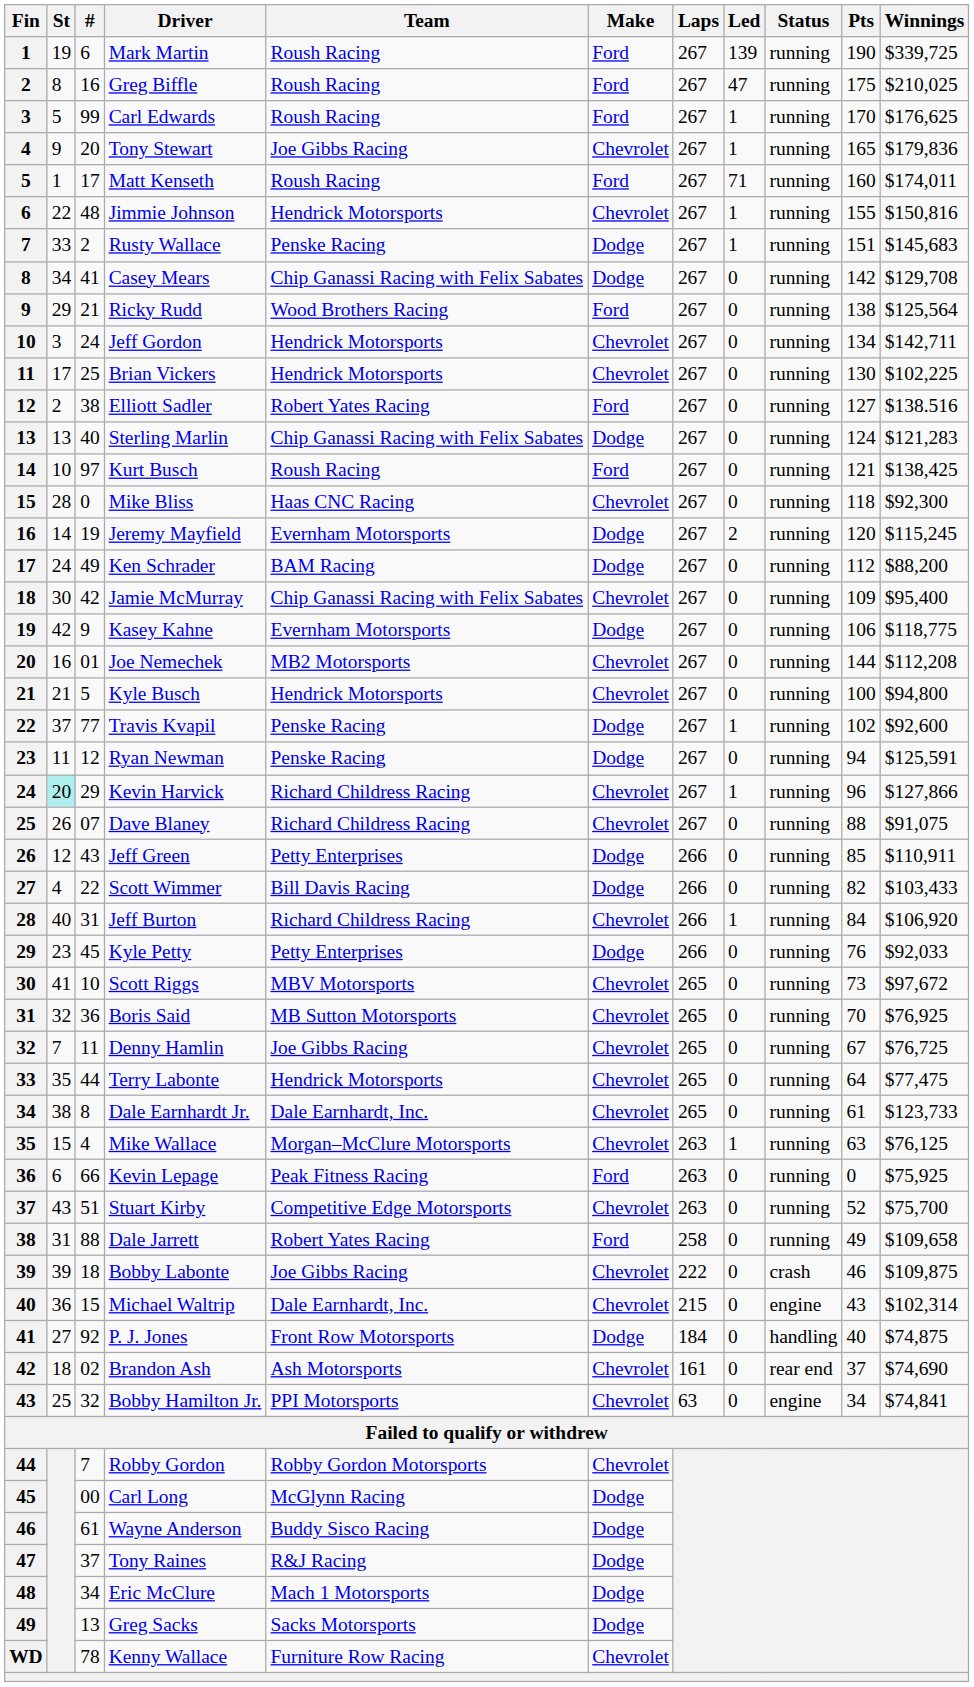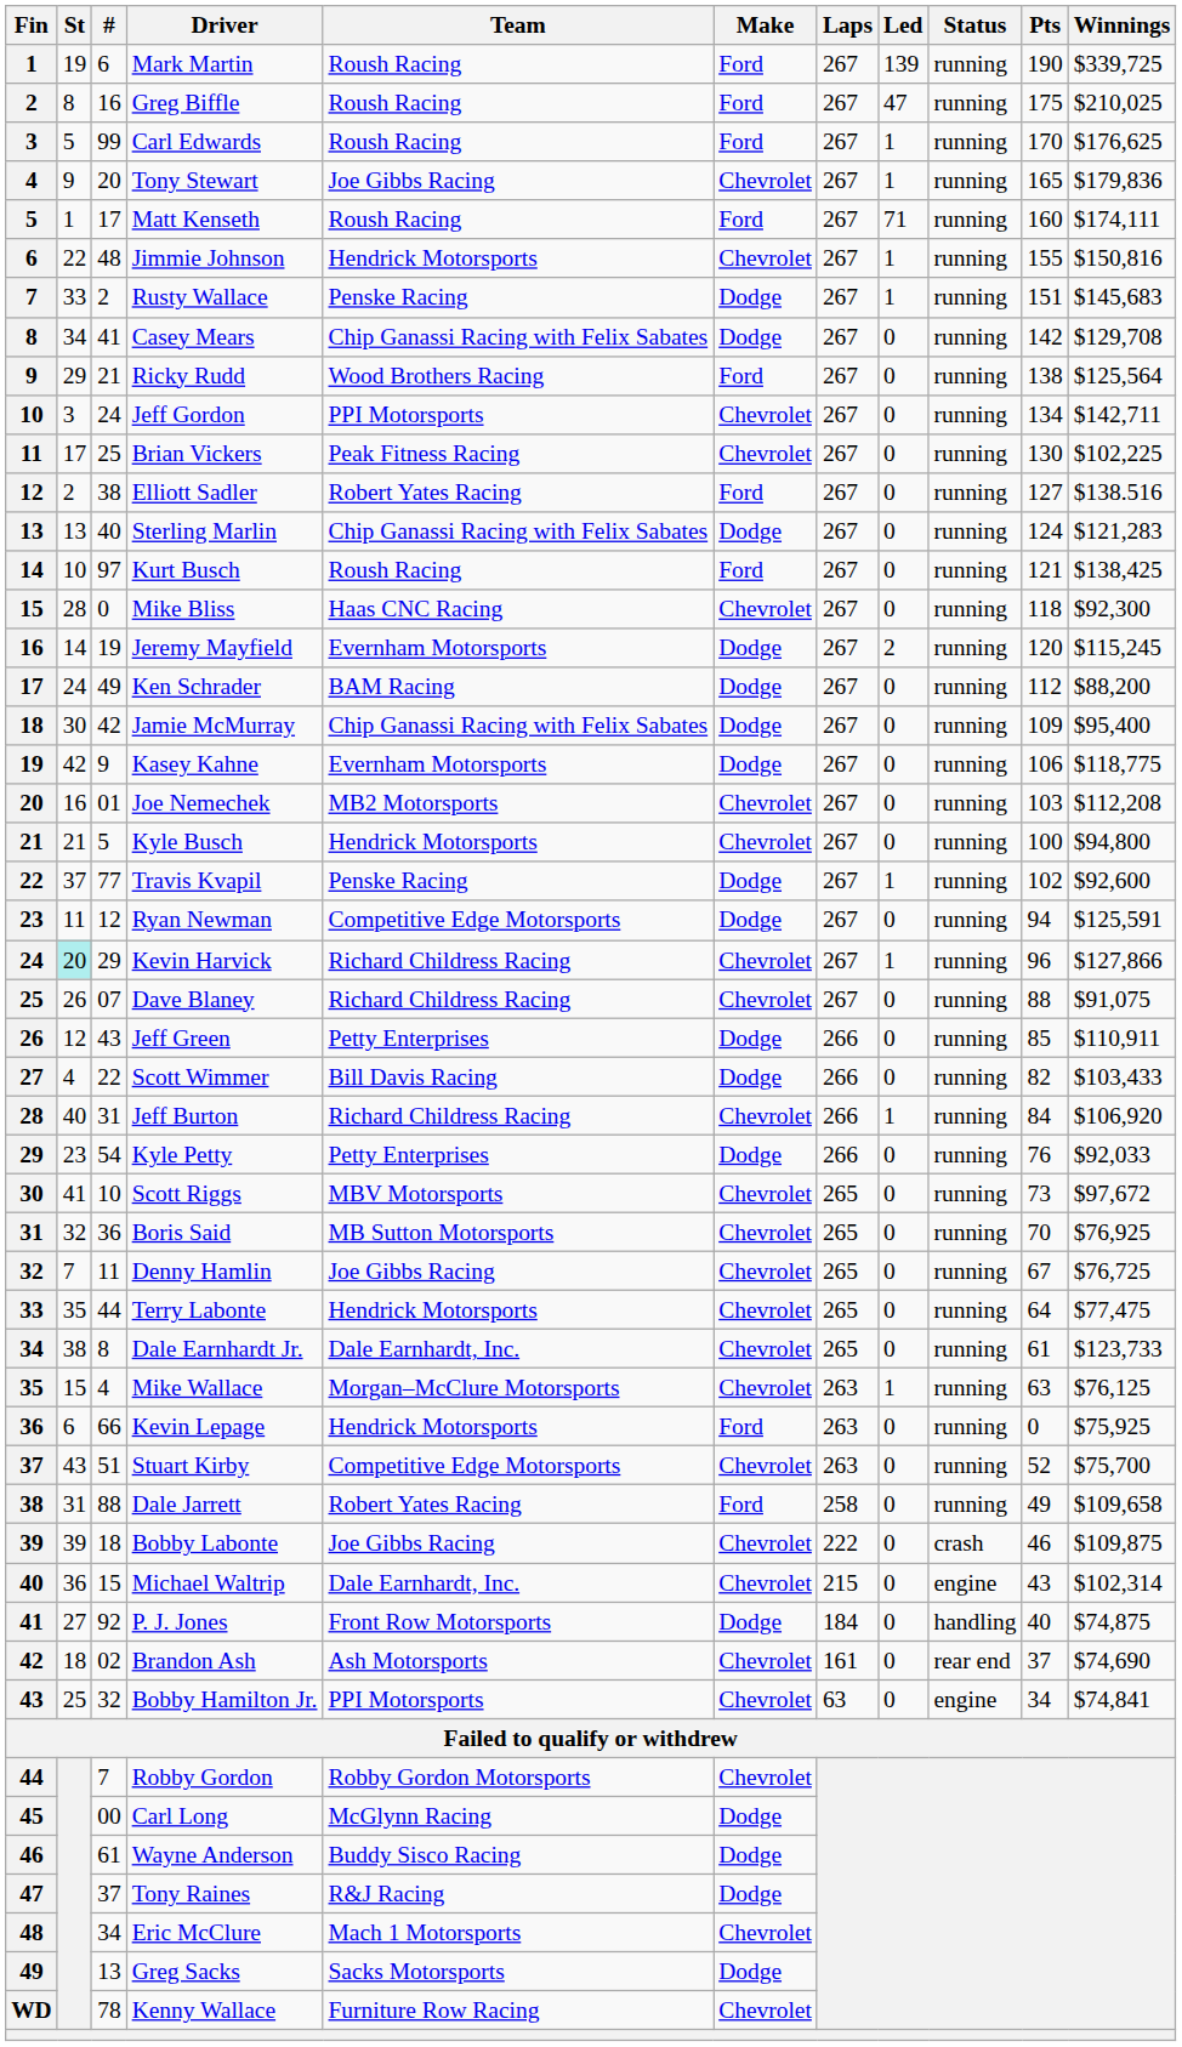 <table class="wikitable sortable" style="font-size:95%">
 <tr>
 <th>Fin</th>
 <th>St</th>
 <th>#</th>
 <th>Driver</th>
 <th>Team</th>
 <th>Make</th>
 <th>Laps</th>
 <th>Led</th>
 <th>Status</th>
 <th>Pts</th>
 <th>Winnings</th>
 </tr>
 <tr>
 <th>1</th>
 <td>19</td>
 <td>6</td>
 <td><a href='#'>Mark Martin</a></td>
 <td><a href='#'>Roush Racing</a></td>
 <td><a href='#'>Ford</a></td>
 <td>267</td>
 <td>139</td>
 <td>running</td>
 <td>190</td>
 <td>$339,725</td>
 </tr>
 <tr>
 <th>2</th>
 <td>8</td>
 <td>16</td>
 <td><a href='#'>Greg Biffle</a></td>
 <td><a href='#'>Roush Racing</a></td>
 <td><a href='#'>Ford</a></td>
 <td>267</td>
 <td>47</td>
 <td>running</td>
 <td>175</td>
 <td>$210,025</td>
 </tr>
 <tr>
 <th>3</th>
 <td>5</td>
 <td>99</td>
 <td><a href='#'>Carl Edwards</a></td>
 <td><a href='#'>Roush Racing</a></td>
 <td><a href='#'>Ford</a></td>
 <td>267</td>
 <td>1</td>
 <td>running</td>
 <td>170</td>
 <td>$176,625</td>
 </tr>
 <tr>
 <th>4</th>
 <td>9</td>
 <td>20</td>
 <td><a href='#'>Tony Stewart</a></td>
 <td><a href='#'>Joe Gibbs Racing</a></td>
 <td><a href='#'>Chevrolet</a></td>
 <td>267</td>
 <td>1</td>
 <td>running</td>
 <td>165</td>
 <td>$179,836</td>
 </tr>
 <tr>
 <th>5</th>
 <td>1</td>
 <td>17</td>
 <td><a href='#'>Matt Kenseth</a></td>
 <td><a href='#'>Roush Racing</a></td>
 <td><a href='#'>Ford</a></td>
 <td>267</td>
 <td>71</td>
 <td>running</td>
 <td>160</td>
-<td>$174,011</td>
+<td>$174,111</td>
 </tr>
 <tr>
 <th>6</th>
 <td>22</td>
 <td>48</td>
 <td><a href='#'>Jimmie Johnson</a></td>
 <td><a href='#'>Hendrick Motorsports</a></td>
 <td><a href='#'>Chevrolet</a></td>
 <td>267</td>
 <td>1</td>
 <td>running</td>
 <td>155</td>
 <td>$150,816</td>
 </tr>
 <tr>
 <th>7</th>
 <td>33</td>
 <td>2</td>
 <td><a href='#'>Rusty Wallace</a></td>
 <td><a href='#'>Penske Racing</a></td>
 <td><a href='#'>Dodge</a></td>
 <td>267</td>
 <td>1</td>
 <td>running</td>
 <td>151</td>
 <td>$145,683</td>
 </tr>
 <tr>
 <th>8</th>
 <td>34</td>
 <td>41</td>
 <td><a href='#'>Casey Mears</a></td>
 <td><a href='#'>Chip Ganassi Racing with Felix Sabates</a></td>
 <td><a href='#'>Dodge</a></td>
 <td>267</td>
 <td>0</td>
 <td>running</td>
 <td>142</td>
 <td>$129,708</td>
 </tr>
 <tr>
 <th>9</th>
 <td>29</td>
 <td>21</td>
 <td><a href='#'>Ricky Rudd</a></td>
 <td><a href='#'>Wood Brothers Racing</a></td>
 <td><a href='#'>Ford</a></td>
 <td>267</td>
 <td>0</td>
 <td>running</td>
 <td>138</td>
 <td>$125,564</td>
 </tr>
 <tr>
 <th>10</th>
 <td>3</td>
 <td>24</td>
 <td><a href='#'>Jeff Gordon</a></td>
-<td><a href='#'>Hendrick Motorsports</a></td>
+<td><a href='#'>PPI Motorsports</a></td>
 <td><a href='#'>Chevrolet</a></td>
 <td>267</td>
 <td>0</td>
 <td>running</td>
 <td>134</td>
 <td>$142,711</td>
 </tr>
 <tr>
 <th>11</th>
 <td>17</td>
 <td>25</td>
 <td><a href='#'>Brian Vickers</a></td>
-<td><a href='#'>Hendrick Motorsports</a></td>
+<td><a href='#'>Peak Fitness Racing</a></td>
 <td><a href='#'>Chevrolet</a></td>
 <td>267</td>
 <td>0</td>
 <td>running</td>
 <td>130</td>
 <td>$102,225</td>
 </tr>
 <tr>
 <th>12</th>
 <td>2</td>
 <td>38</td>
 <td><a href='#'>Elliott Sadler</a></td>
 <td><a href='#'>Robert Yates Racing</a></td>
 <td><a href='#'>Ford</a></td>
 <td>267</td>
 <td>0</td>
 <td>running</td>
 <td>127</td>
 <td>$138.516</td>
 </tr>
 <tr>
 <th>13</th>
 <td>13</td>
 <td>40</td>
 <td><a href='#'>Sterling Marlin</a></td>
 <td><a href='#'>Chip Ganassi Racing with Felix Sabates</a></td>
 <td><a href='#'>Dodge</a></td>
 <td>267</td>
 <td>0</td>
 <td>running</td>
 <td>124</td>
 <td>$121,283</td>
 </tr>
 <tr>
 <th>14</th>
 <td>10</td>
 <td>97</td>
 <td><a href='#'>Kurt Busch</a></td>
 <td><a href='#'>Roush Racing</a></td>
 <td><a href='#'>Ford</a></td>
 <td>267</td>
 <td>0</td>
 <td>running</td>
 <td>121</td>
 <td>$138,425</td>
 </tr>
 <tr>
 <th>15</th>
 <td>28</td>
 <td>0</td>
 <td><a href='#'>Mike Bliss</a></td>
 <td><a href='#'>Haas CNC Racing</a></td>
 <td><a href='#'>Chevrolet</a></td>
 <td>267</td>
 <td>0</td>
 <td>running</td>
 <td>118</td>
 <td>$92,300</td>
 </tr>
 <tr>
 <th>16</th>
 <td>14</td>
 <td>19</td>
 <td><a href='#'>Jeremy Mayfield</a></td>
 <td><a href='#'>Evernham Motorsports</a></td>
 <td><a href='#'>Dodge</a></td>
 <td>267</td>
 <td>2</td>
 <td>running</td>
 <td>120</td>
 <td>$115,245</td>
 </tr>
 <tr>
 <th>17</th>
 <td>24</td>
 <td>49</td>
 <td><a href='#'>Ken Schrader</a></td>
 <td><a href='#'>BAM Racing</a></td>
 <td><a href='#'>Dodge</a></td>
 <td>267</td>
 <td>0</td>
 <td>running</td>
 <td>112</td>
 <td>$88,200</td>
 </tr>
 <tr>
 <th>18</th>
 <td>30</td>
 <td>42</td>
 <td><a href='#'>Jamie McMurray</a></td>
 <td><a href='#'>Chip Ganassi Racing with Felix Sabates</a></td>
-<td><a href='#'>Chevrolet</a></td>
+<td><a href='#'>Dodge</a></td>
 <td>267</td>
 <td>0</td>
 <td>running</td>
 <td>109</td>
 <td>$95,400</td>
 </tr>
 <tr>
 <th>19</th>
 <td>42</td>
 <td>9</td>
 <td><a href='#'>Kasey Kahne</a></td>
 <td><a href='#'>Evernham Motorsports</a></td>
 <td><a href='#'>Dodge</a></td>
 <td>267</td>
 <td>0</td>
 <td>running</td>
 <td>106</td>
 <td>$118,775</td>
 </tr>
 <tr>
 <th>20</th>
 <td>16</td>
 <td>01</td>
 <td><a href='#'>Joe Nemechek</a></td>
 <td><a href='#'>MB2 Motorsports</a></td>
 <td><a href='#'>Chevrolet</a></td>
 <td>267</td>
 <td>0</td>
 <td>running</td>
-<td>144</td>
+<td>103</td>
 <td>$112,208</td>
 </tr>
 <tr>
 <th>21</th>
 <td>21</td>
 <td>5</td>
 <td><a href='#'>Kyle Busch</a></td>
 <td><a href='#'>Hendrick Motorsports</a></td>
 <td><a href='#'>Chevrolet</a></td>
 <td>267</td>
 <td>0</td>
 <td>running</td>
 <td>100</td>
 <td>$94,800</td>
 </tr>
 <tr>
 <th>22</th>
 <td>37</td>
 <td>77</td>
 <td><a href='#'>Travis Kvapil</a></td>
 <td><a href='#'>Penske Racing</a></td>
 <td><a href='#'>Dodge</a></td>
 <td>267</td>
 <td>1</td>
 <td>running</td>
 <td>102</td>
 <td>$92,600</td>
 </tr>
 <tr>
 <th>23</th>
 <td>11</td>
 <td>12</td>
 <td><a href='#'>Ryan Newman</a></td>
-<td><a href='#'>Penske Racing</a></td>
+<td><a href='#'>Competitive Edge Motorsports</a></td>
 <td><a href='#'>Dodge</a></td>
 <td>267</td>
 <td>0</td>
 <td>running</td>
 <td>94</td>
 <td>$125,591</td>
 </tr>
 <tr>
 <th>24</th>
 <td style="background: paleturquoise;">20</td>
 <td>29</td>
 <td><a href='#'>Kevin Harvick</a></td>
 <td><a href='#'>Richard Childress Racing</a></td>
 <td><a href='#'>Chevrolet</a></td>
 <td>267</td>
 <td>1</td>
 <td>running</td>
 <td>96</td>
 <td>$127,866</td>
 </tr>
 <tr>
 <th>25</th>
 <td>26</td>
 <td>07</td>
 <td><a href='#'>Dave Blaney</a></td>
 <td><a href='#'>Richard Childress Racing</a></td>
 <td><a href='#'>Chevrolet</a></td>
 <td>267</td>
 <td>0</td>
 <td>running</td>
 <td>88</td>
 <td>$91,075</td>
 </tr>
 <tr>
 <th>26</th>
 <td>12</td>
 <td>43</td>
 <td><a href='#'>Jeff Green</a></td>
 <td><a href='#'>Petty Enterprises</a></td>
 <td><a href='#'>Dodge</a></td>
 <td>266</td>
 <td>0</td>
 <td>running</td>
 <td>85</td>
 <td>$110,911</td>
 </tr>
 <tr>
 <th>27</th>
 <td>4</td>
 <td>22</td>
 <td><a href='#'>Scott Wimmer</a></td>
 <td><a href='#'>Bill Davis Racing</a></td>
 <td><a href='#'>Dodge</a></td>
 <td>266</td>
 <td>0</td>
 <td>running</td>
 <td>82</td>
 <td>$103,433</td>
 </tr>
 <tr>
 <th>28</th>
 <td>40</td>
 <td>31</td>
 <td><a href='#'>Jeff Burton</a></td>
 <td><a href='#'>Richard Childress Racing</a></td>
 <td><a href='#'>Chevrolet</a></td>
 <td>266</td>
 <td>1</td>
 <td>running</td>
 <td>84</td>
 <td>$106,920</td>
 </tr>
 <tr>
 <th>29</th>
 <td>23</td>
-<td>45</td>
+<td>54</td>
 <td><a href='#'>Kyle Petty</a></td>
 <td><a href='#'>Petty Enterprises</a></td>
 <td><a href='#'>Dodge</a></td>
 <td>266</td>
 <td>0</td>
 <td>running</td>
 <td>76</td>
 <td>$92,033</td>
 </tr>
 <tr>
 <th>30</th>
 <td>41</td>
 <td>10</td>
 <td><a href='#'>Scott Riggs</a></td>
 <td><a href='#'>MBV Motorsports</a></td>
 <td><a href='#'>Chevrolet</a></td>
 <td>265</td>
 <td>0</td>
 <td>running</td>
 <td>73</td>
 <td>$97,672</td>
 </tr>
 <tr>
 <th>31</th>
 <td>32</td>
 <td>36</td>
 <td><a href='#'>Boris Said</a></td>
 <td><a href='#'>MB Sutton Motorsports</a></td>
 <td><a href='#'>Chevrolet</a></td>
 <td>265</td>
 <td>0</td>
 <td>running</td>
 <td>70</td>
 <td>$76,925</td>
 </tr>
 <tr>
 <th>32</th>
 <td>7</td>
 <td>11</td>
 <td><a href='#'>Denny Hamlin</a></td>
 <td><a href='#'>Joe Gibbs Racing</a></td>
 <td><a href='#'>Chevrolet</a></td>
 <td>265</td>
 <td>0</td>
 <td>running</td>
 <td>67</td>
 <td>$76,725</td>
 </tr>
 <tr>
 <th>33</th>
 <td>35</td>
 <td>44</td>
 <td><a href='#'>Terry Labonte</a></td>
 <td><a href='#'>Hendrick Motorsports</a></td>
 <td><a href='#'>Chevrolet</a></td>
 <td>265</td>
 <td>0</td>
 <td>running</td>
 <td>64</td>
 <td>$77,475</td>
 </tr>
 <tr>
 <th>34</th>
 <td>38</td>
 <td>8</td>
 <td><a href='#'>Dale Earnhardt Jr.</a></td>
 <td><a href='#'>Dale Earnhardt, Inc.</a></td>
 <td><a href='#'>Chevrolet</a></td>
 <td>265</td>
 <td>0</td>
 <td>running</td>
 <td>61</td>
 <td>$123,733</td>
 </tr>
 <tr>
 <th>35</th>
 <td>15</td>
 <td>4</td>
 <td><a href='#'>Mike Wallace</a></td>
 <td><a href='#'>Morgan–McClure Motorsports</a></td>
 <td><a href='#'>Chevrolet</a></td>
 <td>263</td>
 <td>1</td>
 <td>running</td>
 <td>63</td>
 <td>$76,125</td>
 </tr>
 <tr>
 <th>36</th>
 <td>6</td>
 <td>66</td>
 <td><a href='#'>Kevin Lepage</a></td>
-<td><a href='#'>Peak Fitness Racing</a></td>
+<td><a href='#'>Hendrick Motorsports</a></td>
 <td><a href='#'>Ford</a></td>
 <td>263</td>
 <td>0</td>
 <td>running</td>
 <td>0</td>
 <td>$75,925</td>
 </tr>
 <tr>
 <th>37</th>
 <td>43</td>
 <td>51</td>
 <td><a href='#'>Stuart Kirby</a></td>
 <td><a href='#'>Competitive Edge Motorsports</a></td>
 <td><a href='#'>Chevrolet</a></td>
 <td>263</td>
 <td>0</td>
 <td>running</td>
 <td>52</td>
 <td>$75,700</td>
 </tr>
 <tr>
 <th>38</th>
 <td>31</td>
 <td>88</td>
 <td><a href='#'>Dale Jarrett</a></td>
 <td><a href='#'>Robert Yates Racing</a></td>
 <td><a href='#'>Ford</a></td>
 <td>258</td>
 <td>0</td>
 <td>running</td>
 <td>49</td>
 <td>$109,658</td>
 </tr>
 <tr>
 <th>39</th>
 <td>39</td>
 <td>18</td>
 <td><a href='#'>Bobby Labonte</a></td>
 <td><a href='#'>Joe Gibbs Racing</a></td>
 <td><a href='#'>Chevrolet</a></td>
 <td>222</td>
 <td>0</td>
 <td>crash</td>
 <td>46</td>
 <td>$109,875</td>
 </tr>
 <tr>
 <th>40</th>
 <td>36</td>
 <td>15</td>
 <td><a href='#'>Michael Waltrip</a></td>
 <td><a href='#'>Dale Earnhardt, Inc.</a></td>
 <td><a href='#'>Chevrolet</a></td>
 <td>215</td>
 <td>0</td>
 <td>engine</td>
 <td>43</td>
 <td>$102,314</td>
 </tr>
 <tr>
 <th>41</th>
 <td>27</td>
 <td>92</td>
 <td><a href='#'>P. J. Jones</a></td>
 <td><a href='#'>Front Row Motorsports</a></td>
 <td><a href='#'>Dodge</a></td>
 <td>184</td>
 <td>0</td>
 <td>handling</td>
 <td>40</td>
 <td>$74,875</td>
 </tr>
 <tr>
 <th>42</th>
 <td>18</td>
 <td>02</td>
 <td><a href='#'>Brandon Ash</a></td>
 <td><a href='#'>Ash Motorsports</a></td>
 <td><a href='#'>Chevrolet</a></td>
 <td>161</td>
 <td>0</td>
 <td>rear end</td>
 <td>37</td>
 <td>$74,690</td>
 </tr>
 <tr>
 <th>43</th>
 <td>25</td>
 <td>32</td>
 <td><a href='#'>Bobby Hamilton Jr.</a></td>
 <td><a href='#'>PPI Motorsports</a></td>
 <td><a href='#'>Chevrolet</a></td>
 <td>63</td>
 <td>0</td>
 <td>engine</td>
 <td>34</td>
 <td>$74,841</td>
 </tr>
 <tr>
 <th colspan="11">Failed to qualify or withdrew</th>
 </tr>
 <tr>
 <th>44</th>
 <th rowspan="7"></th>
 <td>7</td>
 <td><a href='#'>Robby Gordon</a></td>
 <td><a href='#'>Robby Gordon Motorsports</a></td>
 <td><a href='#'>Chevrolet</a></td>
 <th colspan="5" rowspan="7"></th>
 </tr>
 <tr>
 <th>45</th>
 <td>00</td>
 <td><a href='#'>Carl Long</a></td>
 <td><a href='#'>McGlynn Racing</a></td>
 <td><a href='#'>Dodge</a></td>
 </tr>
 <tr>
 <th>46</th>
 <td>61</td>
 <td><a href='#'>Wayne Anderson</a></td>
 <td><a href='#'>Buddy Sisco Racing</a></td>
 <td><a href='#'>Dodge</a></td>
 </tr>
 <tr>
 <th>47</th>
 <td>37</td>
 <td><a href='#'>Tony Raines</a></td>
 <td><a href='#'>R&J Racing</a></td>
 <td><a href='#'>Dodge</a></td>
 </tr>
 <tr>
 <th>48</th>
 <td>34</td>
 <td><a href='#'>Eric McClure</a></td>
 <td><a href='#'>Mach 1 Motorsports</a></td>
-<td><a href='#'>Dodge</a></td>
+<td><a href='#'>Chevrolet</a></td>
 </tr>
 <tr>
 <th>49</th>
 <td>13</td>
 <td><a href='#'>Greg Sacks</a></td>
 <td><a href='#'>Sacks Motorsports</a></td>
 <td><a href='#'>Dodge</a></td>
 </tr>
 <tr>
 <th>WD</th>
 <td>78</td>
 <td><a href='#'>Kenny Wallace</a></td>
 <td><a href='#'>Furniture Row Racing</a></td>
 <td><a href='#'>Chevrolet</a></td>
 </tr>
 <tr>
 <th colspan="11"></th>
 </tr>
 </table>
